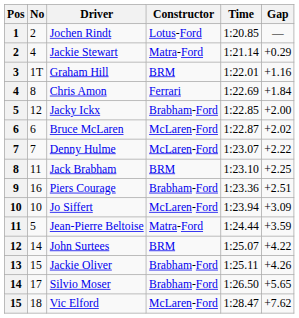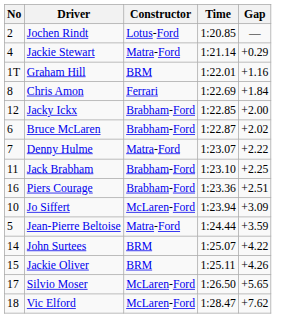 <table class="wikitable sortable" style="font-size: 95%">
 <tr>
-<th>Pos</th>
 <th>No</th>
 <th>Driver</th>
 <th>Constructor</th>
 <th>Time</th>
 <th>Gap</th>
 </tr>
 <tr>
-<th>1</th>
 <td>2</td>
 <td> <a href='#'>Jochen Rindt</a></td>
 <td><a href='#'>Lotus</a>-<a href='#'>Ford</a></td>
 <td>1:20.85</td>
 <td align="center">—</td>
 </tr>
 <tr>
-<th>2</th>
 <td>4</td>
 <td> <a href='#'>Jackie Stewart</a></td>
 <td><a href='#'>Matra</a>-<a href='#'>Ford</a></td>
 <td>1:21.14</td>
 <td>+0.29</td>
 </tr>
 <tr>
-<th>3</th>
 <td>1T</td>
 <td> <a href='#'>Graham Hill</a></td>
 <td><a href='#'>BRM</a></td>
 <td>1:22.01</td>
 <td>+1.16</td>
 </tr>
 <tr>
-<th>4</th>
 <td>8</td>
 <td> <a href='#'>Chris Amon</a></td>
 <td><a href='#'>Ferrari</a></td>
 <td>1:22.69</td>
 <td>+1.84</td>
 </tr>
 <tr>
-<th>5</th>
 <td>12</td>
 <td> <a href='#'>Jacky Ickx</a></td>
 <td><a href='#'>Brabham</a>-<a href='#'>Ford</a></td>
 <td>1:22.85</td>
 <td>+2.00</td>
 </tr>
 <tr>
-<th>6</th>
 <td>6</td>
 <td> <a href='#'>Bruce McLaren</a></td>
-<td><a href='#'>McLaren</a>-<a href='#'>Ford</a></td>
+<td><a href='#'>Brabham</a>-<a href='#'>Ford</a></td>
 <td>1:22.87</td>
 <td>+2.02</td>
 </tr>
 <tr>
-<th>7</th>
 <td>7</td>
 <td> <a href='#'>Denny Hulme</a></td>
-<td><a href='#'>McLaren</a>-<a href='#'>Ford</a></td>
+<td><a href='#'>Matra</a>-<a href='#'>Ford</a></td>
 <td>1:23.07</td>
 <td>+2.22</td>
 </tr>
 <tr>
-<th>8</th>
 <td>11</td>
 <td> <a href='#'>Jack Brabham</a></td>
-<td><a href='#'>BRM</a></td>
+<td><a href='#'>Brabham</a>-<a href='#'>Ford</a></td>
 <td>1:23.10</td>
 <td>+2.25</td>
 </tr>
 <tr>
-<th>9</th>
 <td>16</td>
 <td> <a href='#'>Piers Courage</a></td>
 <td><a href='#'>Brabham</a>-<a href='#'>Ford</a></td>
 <td>1:23.36</td>
 <td>+2.51</td>
 </tr>
 <tr>
-<th>10</th>
 <td>10</td>
 <td> <a href='#'>Jo Siffert</a></td>
 <td><a href='#'>McLaren</a>-<a href='#'>Ford</a></td>
 <td>1:23.94</td>
 <td>+3.09</td>
 </tr>
 <tr>
-<th>11</th>
 <td>5</td>
 <td> <a href='#'>Jean-Pierre Beltoise</a></td>
 <td><a href='#'>Matra</a>-<a href='#'>Ford</a></td>
 <td>1:24.44</td>
 <td>+3.59</td>
 </tr>
 <tr>
-<th>12</th>
 <td>14</td>
 <td> <a href='#'>John Surtees</a></td>
 <td><a href='#'>BRM</a></td>
 <td>1:25.07</td>
 <td>+4.22</td>
 </tr>
 <tr>
-<th>13</th>
 <td>15</td>
 <td> <a href='#'>Jackie Oliver</a></td>
-<td><a href='#'>Brabham</a>-<a href='#'>Ford</a></td>
+<td><a href='#'>BRM</a></td>
 <td>1:25.11</td>
 <td>+4.26</td>
 </tr>
 <tr>
-<th>14</th>
 <td>17</td>
 <td> <a href='#'>Silvio Moser</a></td>
-<td><a href='#'>Brabham</a>-<a href='#'>Ford</a></td>
+<td><a href='#'>McLaren</a>-<a href='#'>Ford</a></td>
 <td>1:26.50</td>
 <td>+5.65</td>
 </tr>
 <tr>
-<th>15</th>
 <td>18</td>
 <td> <a href='#'>Vic Elford</a></td>
 <td><a href='#'>McLaren</a>-<a href='#'>Ford</a></td>
 <td>1:28.47</td>
 <td>+7.62</td>
 </tr>
 </table>
